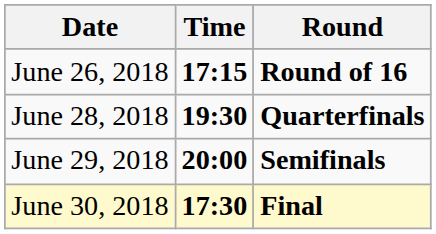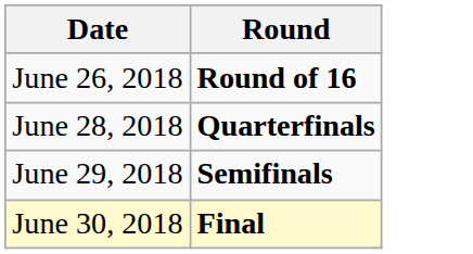 <table class="wikitable">
 <tr>
 <th>Date</th>
-<th>Time</th>
 <th>Round</th>
 </tr>
 <tr>
 <td>June 26, 2018</td>
-<td><strong>17:15</strong></td>
 <td><strong>Round of 16</strong></td>
 </tr>
 <tr>
 <td>June 28, 2018</td>
-<td><strong>19:30</strong></td>
 <td><strong>Quarterfinals</strong></td>
 </tr>
 <tr>
 <td>June 29, 2018</td>
-<td><strong>20:00</strong></td>
 <td><strong>Semifinals</strong></td>
 </tr>
 <tr style=background:lemonchiffon>
 <td>June 30, 2018</td>
-<td><strong>17:30</strong></td>
 <td><strong>Final</strong></td>
 </tr>
 </table>
